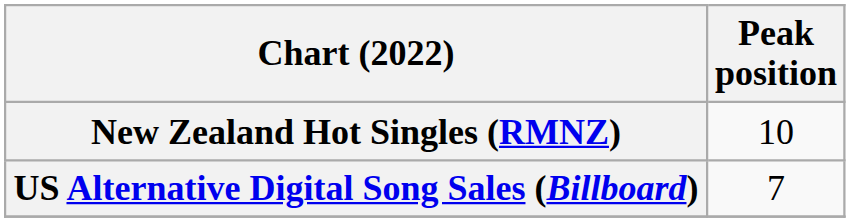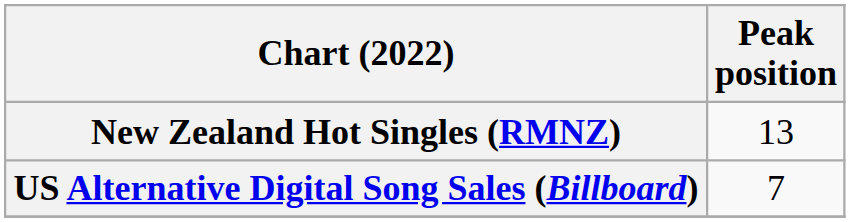 <table class="wikitable sortable plainrowheaders" style="text-align:center">
 <tr>
 <th scope="col">Chart (2022)</th>
 <th scope="col">Peak<br>position</th>
 </tr>
 <tr>
 <th scope="row">New Zealand Hot Singles (<a href='#'>RMNZ</a>)</th>
-<td>10</td>
+<td>13</td>
 </tr>
 <tr>
 <th scope="row">US <a href='#'>Alternative Digital Song Sales</a> (<a href='#'><em>Billboard</em></a>)</th>
 <td>7</td>
 </tr>
 <tr>
 </tr>
 </table>
